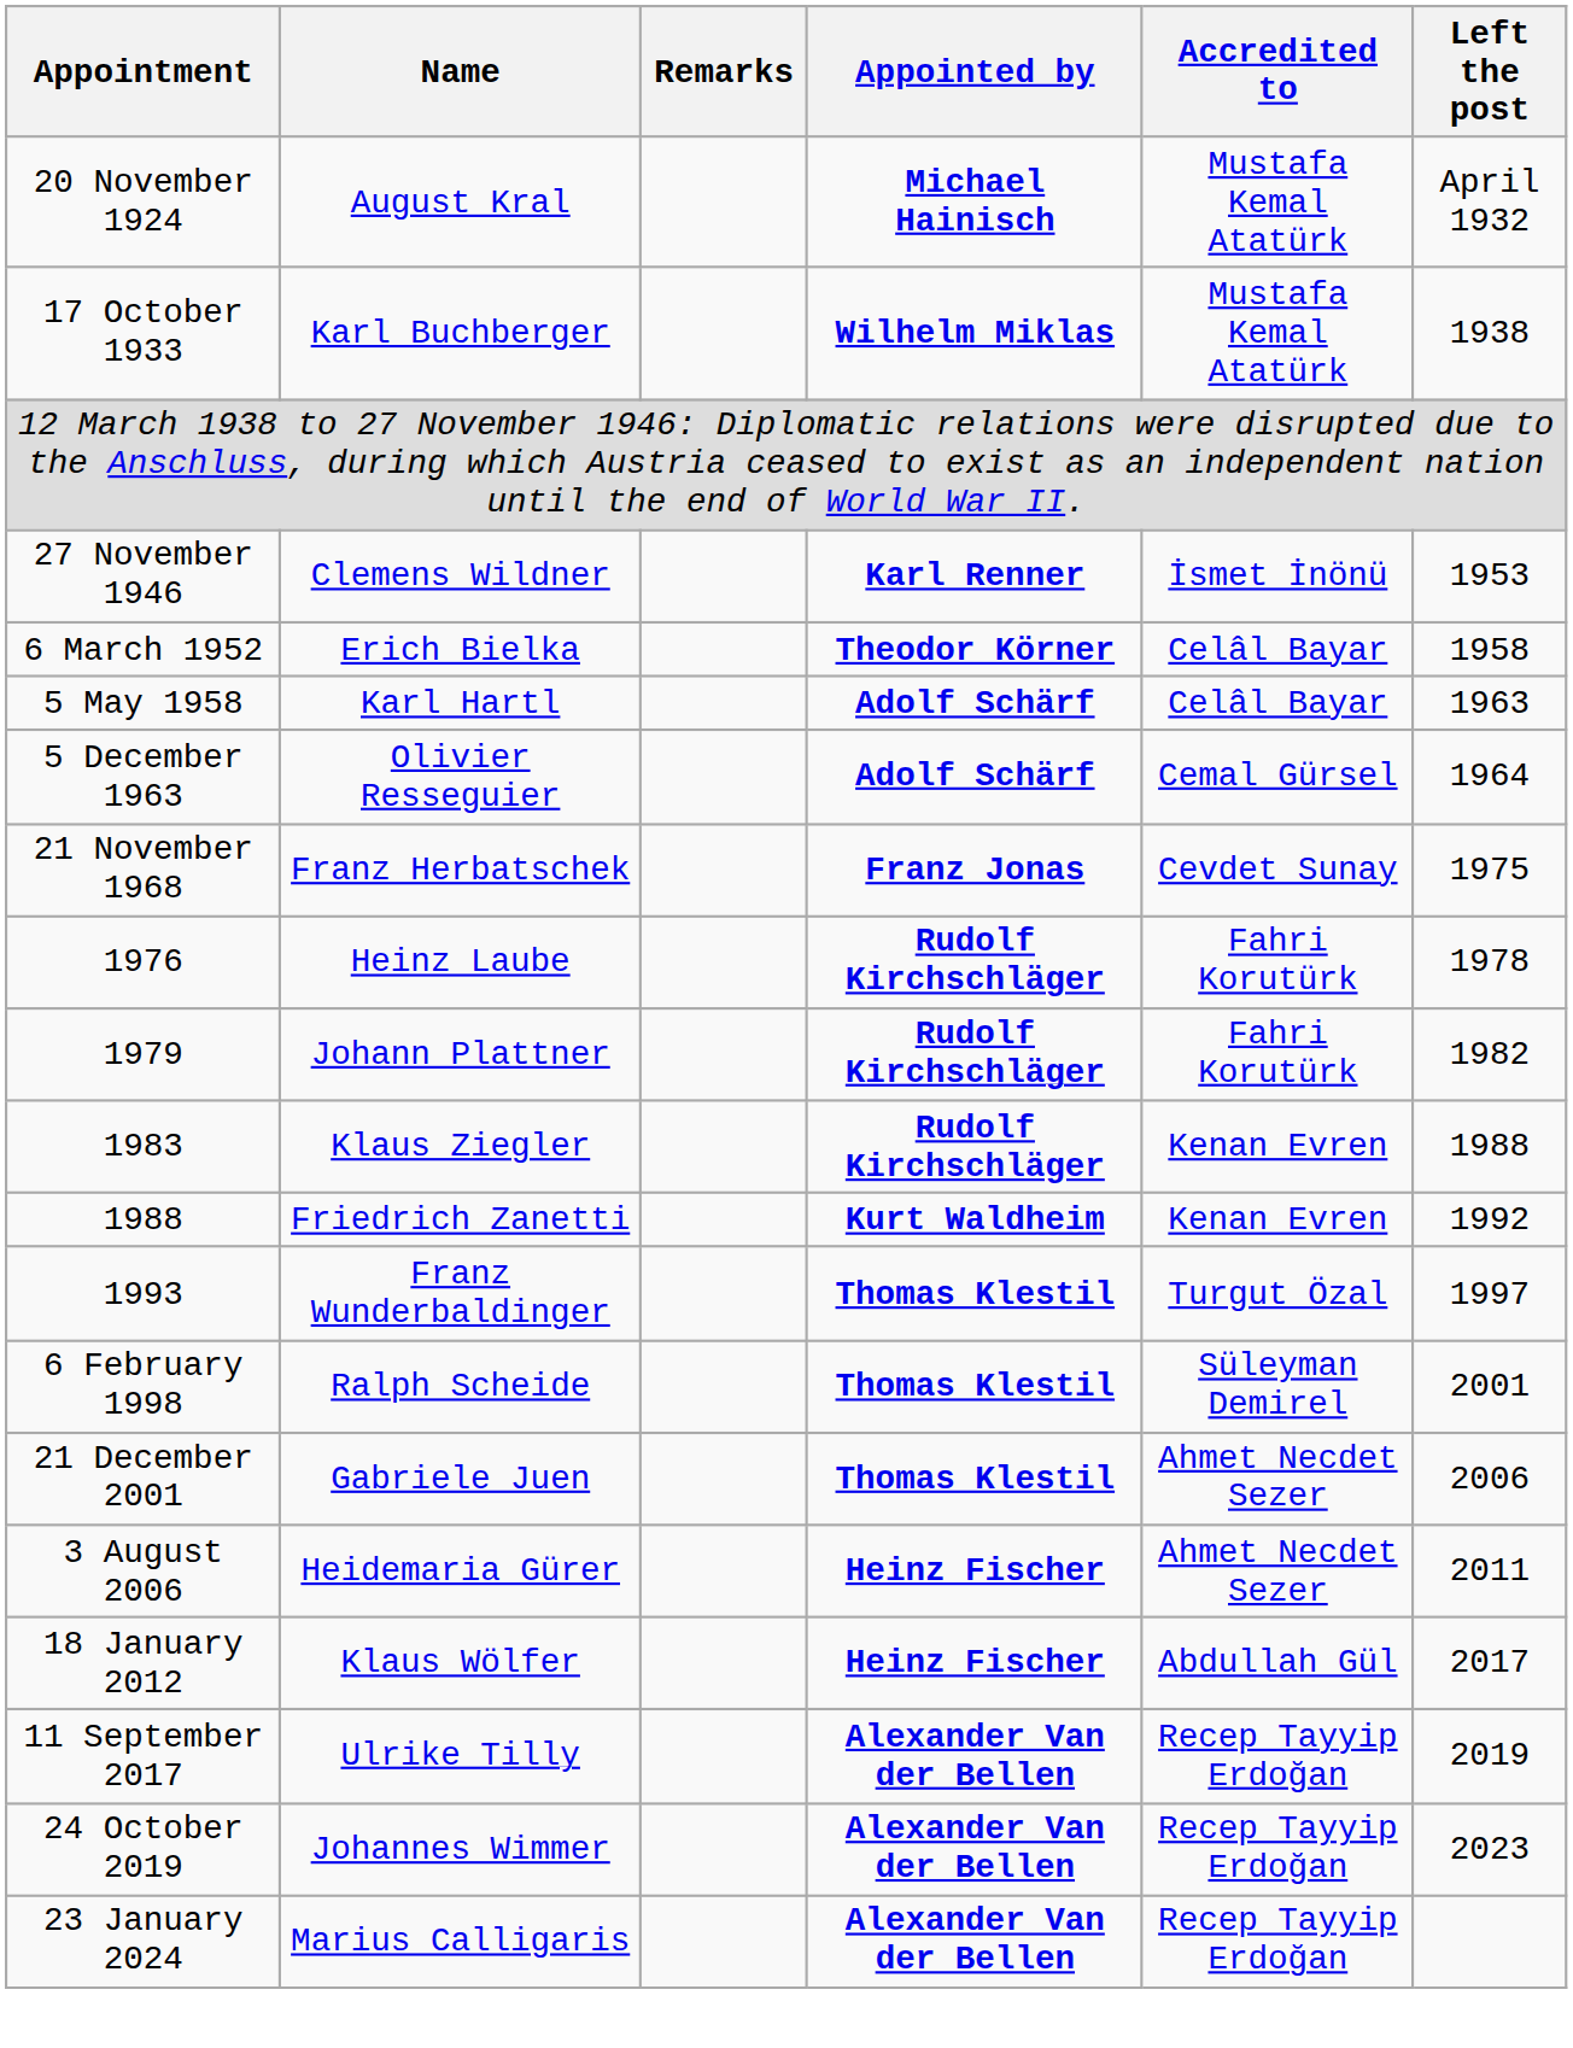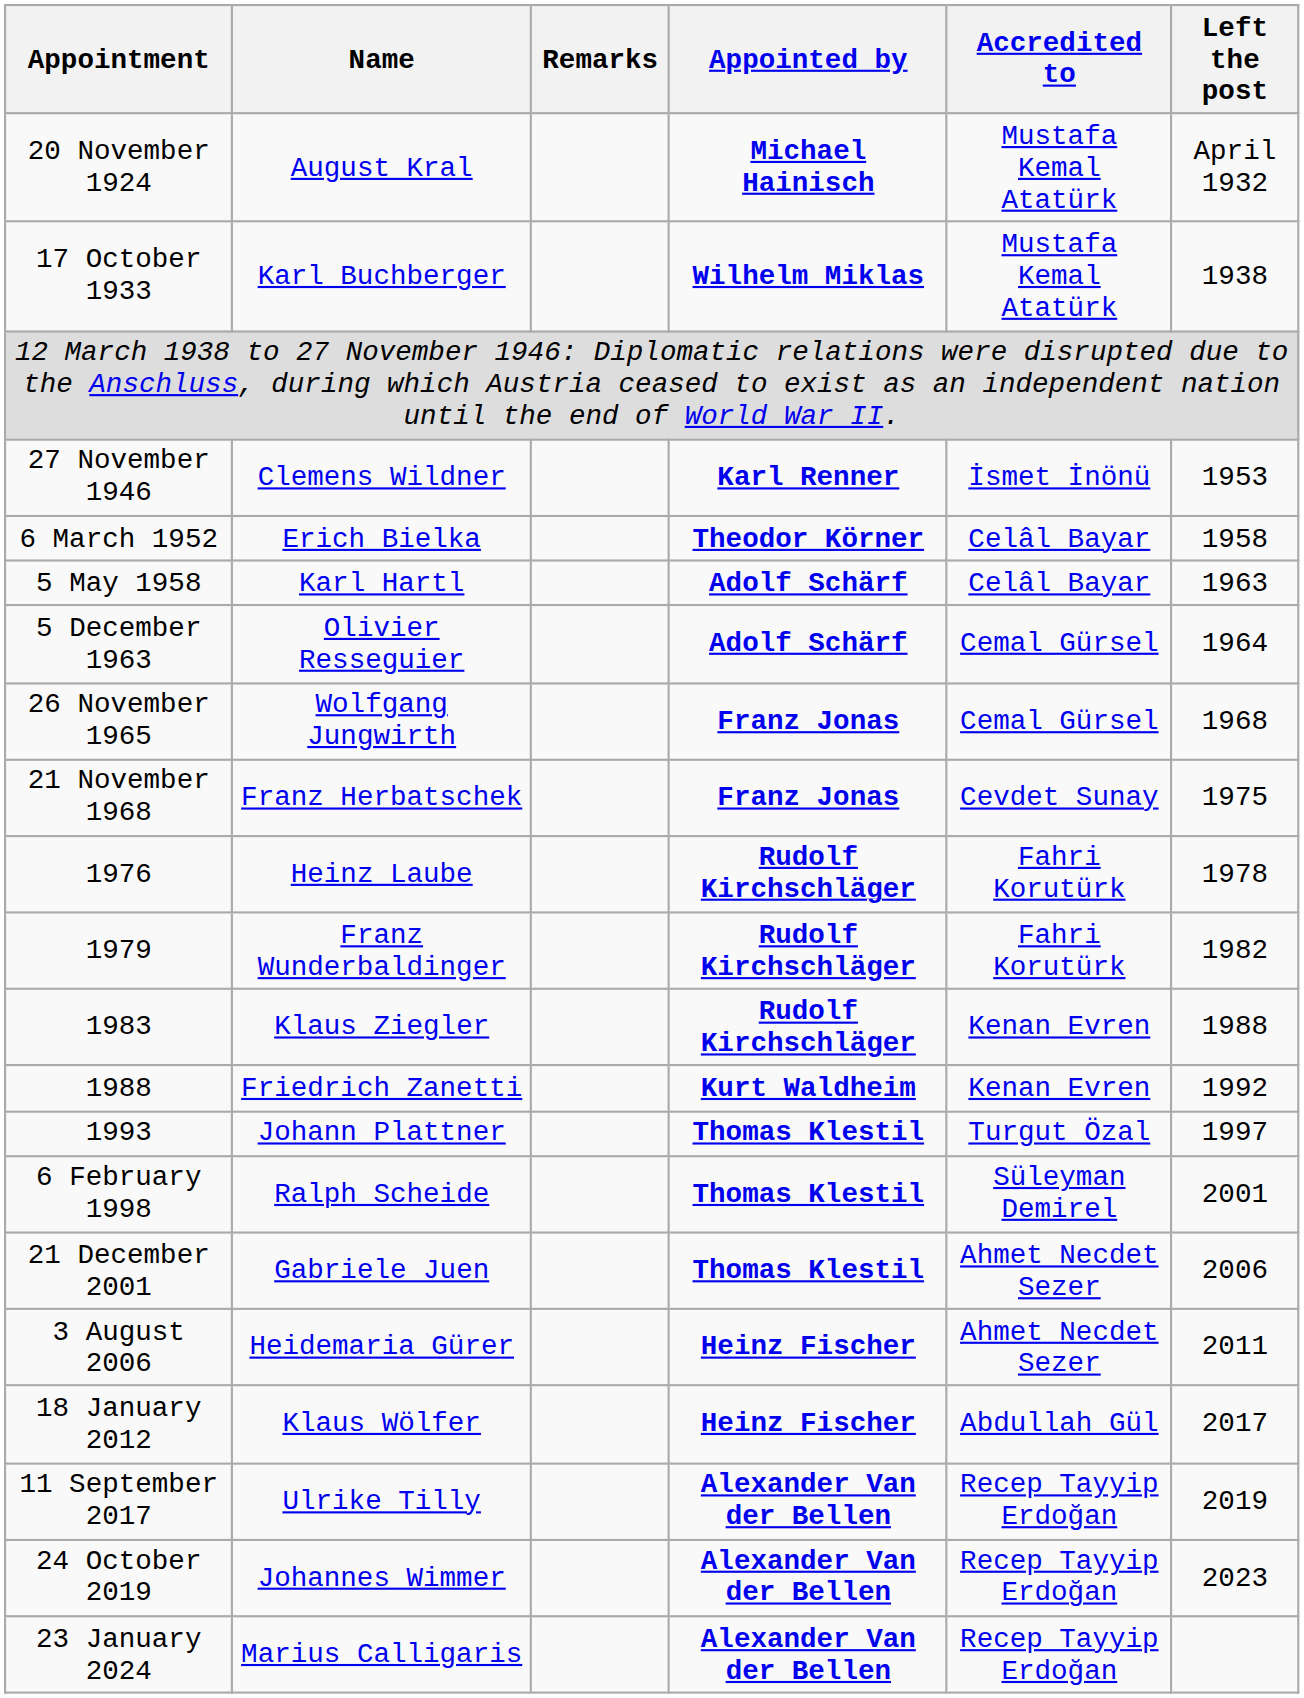 <table class="wikitable" style="text-align:center">
 <tr>
 <th>Appointment</th>
 <th>Name</th>
 <th>Remarks</th>
 <th><a href='#'>Appointed by</a></th>
 <th><a href='#'>Accredited to</a></th>
 <th>Left the post</th>
 </tr>
 <tr>
 <td>20 November 1924</td>
 <td><a href='#'>August Kral</a></td>
 <td></td>
 <td><strong><a href='#'>Michael Hainisch</a></strong></td>
 <td><a href='#'>Mustafa Kemal Atatürk</a></td>
 <td>April 1932</td>
 </tr>
 <tr>
 <td>17 October 1933</td>
 <td><a href='#'>Karl Buchberger</a></td>
 <td><big></big></td>
 <td><strong><a href='#'>Wilhelm Miklas</a></strong></td>
 <td><a href='#'>Mustafa Kemal Atatürk</a></td>
 <td>1938</td>
 </tr>
 <tr>
 <td style = "background: #ddd" colspan = "6"><em>12 March 1938 to 27 November 1946: Diplomatic relations were disrupted due to the <a href='#'>Anschluss</a>, during which Austria ceased to exist as an independent nation until the end of <a href='#'>World War II</a>.</em></td>
 </tr>
 <tr>
 <td>27 November 1946</td>
 <td><a href='#'>Clemens Wildner</a></td>
 <td></td>
 <td><strong><a href='#'>Karl Renner</a></strong></td>
 <td><a href='#'>İsmet İnönü</a></td>
 <td>1953</td>
 </tr>
 <tr>
 <td>6 March 1952</td>
 <td><a href='#'>Erich Bielka</a></td>
 <td></td>
 <td><strong><a href='#'>Theodor Körner</a></strong></td>
 <td><a href='#'>Celâl Bayar</a></td>
 <td>1958</td>
 </tr>
 <tr>
 <td>5 May 1958</td>
 <td><a href='#'>Karl Hartl</a></td>
 <td></td>
 <td><strong><a href='#'>Adolf Schärf</a></strong></td>
 <td><a href='#'>Celâl Bayar</a></td>
 <td>1963</td>
 </tr>
 <tr>
 <td>5 December 1963</td>
 <td><a href='#'>Olivier Resseguier</a></td>
 <td></td>
 <td><strong><a href='#'>Adolf Schärf</a></strong></td>
 <td><a href='#'>Cemal Gürsel</a></td>
 <td>1964</td>
 </tr>
 <tr>
+<td>26 November 1965</td>
+<td><a href='#'>Wolfgang Jungwirth</a></td>
+<td></td>
+<td><strong><a href='#'>Franz Jonas</a></strong></td>
+<td><a href='#'>Cemal Gürsel</a></td>
+<td>1968</td>
+</tr>
+<tr>
 <td>21 November 1968</td>
 <td><a href='#'>Franz Herbatschek</a></td>
 <td></td>
 <td><strong><a href='#'>Franz Jonas</a></strong></td>
 <td><a href='#'>Cevdet Sunay</a></td>
 <td>1975</td>
 </tr>
 <tr>
 <td>1976</td>
 <td><a href='#'>Heinz Laube</a></td>
 <td></td>
 <td><strong><a href='#'>Rudolf Kirchschläger</a></strong></td>
 <td><a href='#'>Fahri Korutürk</a></td>
 <td>1978</td>
 </tr>
 <tr>
 <td>1979</td>
-<td><a href='#'>Johann Plattner</a></td>
+<td><a href='#'>Franz Wunderbaldinger</a></td>
 <td></td>
 <td><strong><a href='#'>Rudolf Kirchschläger</a></strong></td>
 <td><a href='#'>Fahri Korutürk</a></td>
 <td>1982</td>
 </tr>
 <tr>
 <td>1983</td>
 <td><a href='#'>Klaus Ziegler</a></td>
 <td></td>
 <td><strong><a href='#'>Rudolf Kirchschläger</a></strong></td>
 <td><a href='#'>Kenan Evren</a></td>
 <td>1988</td>
 </tr>
 <tr>
 <td>1988</td>
 <td><a href='#'>Friedrich Zanetti</a></td>
 <td></td>
 <td><strong><a href='#'>Kurt Waldheim</a></strong></td>
 <td><a href='#'>Kenan Evren</a></td>
 <td>1992</td>
 </tr>
 <tr>
 <td>1993</td>
-<td><a href='#'>Franz Wunderbaldinger</a></td>
+<td><a href='#'>Johann Plattner</a></td>
 <td></td>
 <td><strong><a href='#'>Thomas Klestil</a></strong></td>
 <td><a href='#'>Turgut Özal</a></td>
 <td>1997</td>
 </tr>
 <tr>
 <td>6 February 1998</td>
 <td><a href='#'>Ralph Scheide</a></td>
 <td></td>
 <td><strong><a href='#'>Thomas Klestil</a></strong></td>
 <td><a href='#'>Süleyman Demirel</a></td>
 <td>2001</td>
 </tr>
 <tr>
 <td>21 December 2001</td>
 <td><a href='#'>Gabriele Juen</a></td>
 <td></td>
 <td><strong><a href='#'>Thomas Klestil</a></strong></td>
 <td><a href='#'>Ahmet Necdet Sezer</a></td>
 <td>2006</td>
 </tr>
 <tr>
 <td>3 August 2006</td>
 <td><a href='#'>Heidemaria Gürer</a></td>
 <td></td>
 <td><strong><a href='#'>Heinz Fischer</a></strong></td>
 <td><a href='#'>Ahmet Necdet Sezer</a></td>
 <td>2011</td>
 </tr>
 <tr>
 <td>18 January 2012</td>
 <td><a href='#'>Klaus Wölfer</a></td>
 <td></td>
 <td><strong><a href='#'>Heinz Fischer</a></strong></td>
 <td><a href='#'>Abdullah Gül</a></td>
 <td>2017</td>
 </tr>
 <tr>
 <td>11 September 2017</td>
 <td><a href='#'>Ulrike Tilly</a></td>
 <td></td>
 <td><strong><a href='#'>Alexander Van der Bellen</a></strong></td>
 <td><a href='#'>Recep Tayyip Erdoğan</a></td>
 <td>2019</td>
 </tr>
 <tr>
 <td>24 October 2019</td>
 <td><a href='#'>Johannes Wimmer</a></td>
 <td></td>
 <td><strong><a href='#'>Alexander Van der Bellen</a></strong></td>
 <td><a href='#'>Recep Tayyip Erdoğan</a></td>
 <td>2023</td>
 </tr>
 <tr>
 <td>23 January 2024</td>
 <td><a href='#'>Marius Calligaris</a></td>
 <td></td>
 <td><strong><a href='#'>Alexander Van der Bellen</a></strong></td>
 <td><a href='#'>Recep Tayyip Erdoğan</a></td>
 <td></td>
 </tr>
 </table>
